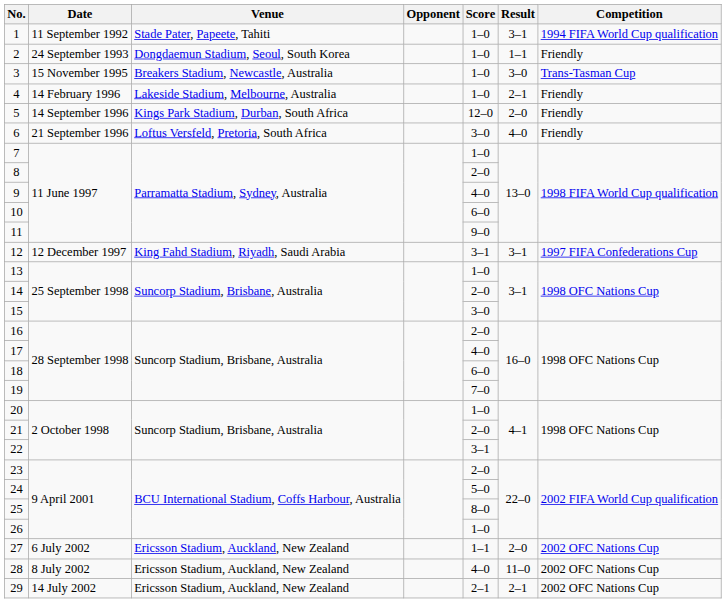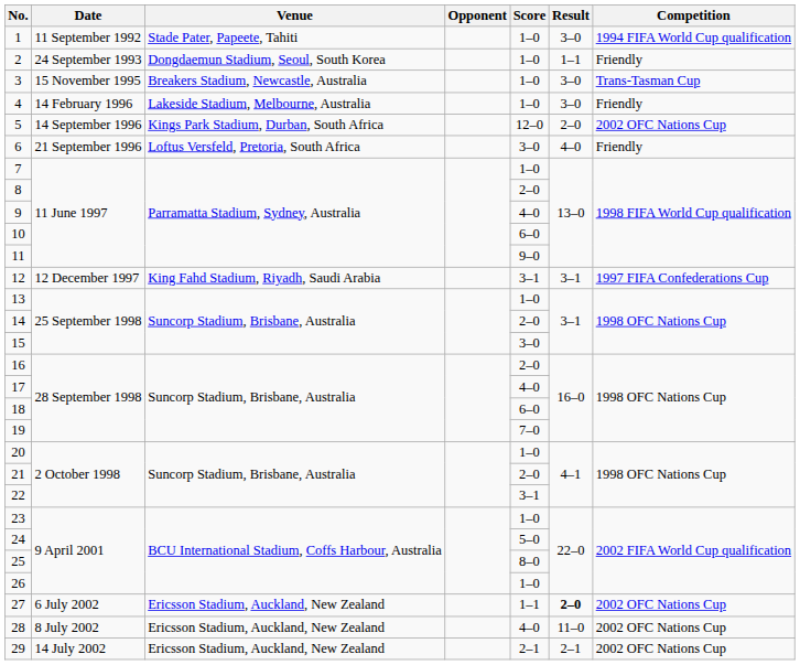 <table class="wikitable sortable">
 <tr>
 <th scope="col">No.</th>
 <th scope="col">Date</th>
 <th scope="col">Venue</th>
 <th scope="col">Opponent</th>
 <th scope="col">Score</th>
 <th scope="col">Result</th>
 <th scope="col">Competition</th>
 </tr>
 <tr>
 <td style="text-align:center">1</td>
 <td>11 September 1992</td>
 <td><a href='#'>Stade Pater</a>, <a href='#'>Papeete</a>, Tahiti</td>
 <td></td>
 <td style="text-align:center">1–0</td>
-<td style="text-align:center">3–1</td>
+<td style="text-align:center">3–0</td>
 <td><a href='#'>1994 FIFA World Cup qualification</a></td>
 </tr>
 <tr>
 <td style="text-align:center">2</td>
 <td>24 September 1993</td>
 <td><a href='#'>Dongdaemun Stadium</a>, <a href='#'>Seoul</a>, South Korea</td>
 <td></td>
 <td style="text-align:center">1–0</td>
 <td style="text-align:center">1–1</td>
 <td>Friendly</td>
 </tr>
 <tr>
 <td style="text-align:center">3</td>
 <td>15 November 1995</td>
 <td><a href='#'>Breakers Stadium</a>, <a href='#'>Newcastle</a>, Australia</td>
 <td></td>
 <td style="text-align:center">1–0</td>
 <td style="text-align:center">3–0</td>
 <td><a href='#'>Trans-Tasman Cup</a></td>
 </tr>
 <tr>
 <td style="text-align:center">4</td>
 <td>14 February 1996</td>
 <td><a href='#'>Lakeside Stadium</a>, <a href='#'>Melbourne</a>, Australia</td>
 <td></td>
 <td style="text-align:center">1–0</td>
-<td style="text-align:center">2–1</td>
+<td style="text-align:center">3–0</td>
 <td>Friendly</td>
 </tr>
 <tr>
 <td style="text-align:center">5</td>
 <td>14 September 1996</td>
 <td><a href='#'>Kings Park Stadium</a>, <a href='#'>Durban</a>, South Africa</td>
 <td></td>
 <td style="text-align:center">12–0</td>
 <td style="text-align:center">2–0</td>
-<td>Friendly</td>
+<td><a href='#'>2002 OFC Nations Cup</a></td>
 </tr>
 <tr>
 <td style="text-align:center">6</td>
 <td>21 September 1996</td>
 <td><a href='#'>Loftus Versfeld</a>, <a href='#'>Pretoria</a>, South Africa</td>
 <td></td>
 <td style="text-align:center">3–0</td>
 <td style="text-align:center">4–0</td>
 <td>Friendly</td>
 </tr>
 <tr>
 <td style="text-align:center">7</td>
 <td rowspan="5">11 June 1997</td>
 <td rowspan="5"><a href='#'>Parramatta Stadium</a>, <a href='#'>Sydney</a>, Australia</td>
 <td rowspan="5"></td>
 <td style="text-align:center">1–0</td>
 <td rowspan="5" style="text-align:center">13–0</td>
 <td rowspan="5"><a href='#'>1998 FIFA World Cup qualification</a></td>
 </tr>
 <tr>
 <td style="text-align:center">8</td>
 <td style="text-align:center">2–0</td>
 </tr>
 <tr>
 <td style="text-align:center">9</td>
 <td style="text-align:center">4–0</td>
 </tr>
 <tr>
 <td style="text-align:center">10</td>
 <td style="text-align:center">6–0</td>
 </tr>
 <tr>
 <td style="text-align:center">11</td>
 <td style="text-align:center">9–0</td>
 </tr>
 <tr>
 <td style="text-align:center">12</td>
 <td>12 December 1997</td>
 <td><a href='#'>King Fahd Stadium</a>, <a href='#'>Riyadh</a>, Saudi Arabia</td>
 <td></td>
 <td style="text-align:center">3–1</td>
 <td style="text-align:center">3–1</td>
 <td><a href='#'>1997 FIFA Confederations Cup</a></td>
 </tr>
 <tr>
 <td style="text-align:center">13</td>
 <td rowspan="3">25 September 1998</td>
 <td rowspan="3"><a href='#'>Suncorp Stadium</a>, <a href='#'>Brisbane</a>, Australia</td>
 <td rowspan="3"></td>
 <td style="text-align:center">1–0</td>
 <td rowspan="3" style="text-align:center">3–1</td>
 <td rowspan="3"><a href='#'>1998 OFC Nations Cup</a></td>
 </tr>
 <tr>
 <td style="text-align:center">14</td>
 <td style="text-align:center">2–0</td>
 </tr>
 <tr>
 <td style="text-align:center">15</td>
 <td style="text-align:center">3–0</td>
 </tr>
 <tr>
 <td style="text-align:center">16</td>
 <td rowspan="4">28 September 1998</td>
 <td rowspan="4">Suncorp Stadium, Brisbane, Australia</td>
 <td rowspan="4"></td>
 <td style="text-align:center">2–0</td>
 <td rowspan="4" style="text-align:center">16–0</td>
 <td rowspan="4">1998 OFC Nations Cup</td>
 </tr>
 <tr>
 <td style="text-align:center">17</td>
 <td style="text-align:center">4–0</td>
 </tr>
 <tr>
 <td style="text-align:center">18</td>
 <td style="text-align:center">6–0</td>
 </tr>
 <tr>
 <td style="text-align:center">19</td>
 <td style="text-align:center">7–0</td>
 </tr>
 <tr>
 <td style="text-align:center">20</td>
 <td rowspan="3">2 October 1998</td>
 <td rowspan="3">Suncorp Stadium, Brisbane, Australia</td>
 <td rowspan="3"></td>
 <td style="text-align:center">1–0</td>
 <td rowspan="3" style="text-align:center">4–1</td>
 <td rowspan="3">1998 OFC Nations Cup</td>
 </tr>
 <tr>
 <td style="text-align:center">21</td>
 <td style="text-align:center">2–0</td>
 </tr>
 <tr>
 <td style="text-align:center">22</td>
 <td style="text-align:center">3–1</td>
 </tr>
 <tr>
 <td style="text-align:center">23</td>
 <td rowspan="4">9 April 2001</td>
 <td rowspan="4"><a href='#'>BCU International Stadium</a>, <a href='#'>Coffs Harbour</a>, Australia</td>
 <td rowspan="4"></td>
-<td style="text-align:center">2–0</td>
+<td style="text-align:center">1–0</td>
 <td rowspan="4" style="text-align:center">22–0</td>
 <td rowspan="4"><a href='#'>2002 FIFA World Cup qualification</a></td>
 </tr>
 <tr>
 <td style="text-align:center">24</td>
 <td style="text-align:center">5–0</td>
 </tr>
 <tr>
 <td style="text-align:center">25</td>
 <td style="text-align:center">8–0</td>
 </tr>
 <tr>
 <td style="text-align:center">26</td>
 <td style="text-align:center">1–0</td>
 </tr>
 <tr>
 <td style="text-align:center">27</td>
 <td>6 July 2002</td>
 <td><a href='#'>Ericsson Stadium</a>, <a href='#'>Auckland</a>, New Zealand</td>
 <td></td>
 <td style="text-align:center">1–1</td>
-<td style="text-align:center">2–0</td>
+<td style="text-align:center"><strong>2–0</strong></td>
 <td><a href='#'>2002 OFC Nations Cup</a></td>
 </tr>
 <tr>
 <td style="text-align:center">28</td>
 <td>8 July 2002</td>
 <td>Ericsson Stadium, Auckland, New Zealand</td>
 <td></td>
 <td style="text-align:center">4–0</td>
 <td style="text-align:center">11–0</td>
 <td>2002 OFC Nations Cup</td>
 </tr>
 <tr>
 <td style="text-align:center">29</td>
 <td>14 July 2002</td>
 <td>Ericsson Stadium, Auckland, New Zealand</td>
 <td></td>
 <td style="text-align:center">2–1</td>
 <td style="text-align:center">2–1</td>
 <td>2002 OFC Nations Cup</td>
 </tr>
 </table>
